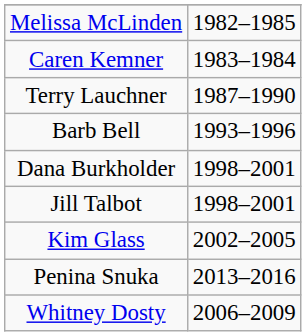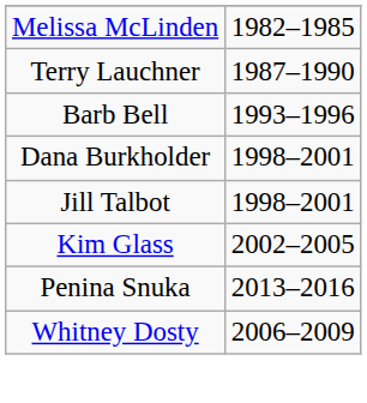 <table class="wikitable sortable" margin:0 0 1em 1em;">
 <tr>
 </tr>
 <tr align="center">
 <td><a href='#'>Melissa McLinden</a></td>
 <td>1982–1985</td>
-</tr>
-<tr align="center">
-<td><a href='#'>Caren Kemner</a></td>
-<td>1983–1984</td>
 </tr>
 <tr align="center">
 <td>Terry Lauchner</td>
 <td>1987–1990</td>
 </tr>
 <tr align="center">
 <td>Barb Bell</td>
 <td>1993–1996</td>
 </tr>
 <tr align="center">
 <td>Dana Burkholder</td>
 <td>1998–2001</td>
 </tr>
 <tr align="center">
 <td>Jill Talbot</td>
 <td>1998–2001</td>
 </tr>
 <tr align="center">
 <td><a href='#'>Kim Glass</a></td>
 <td>2002–2005</td>
 </tr>
 <tr align="center">
 <td>Penina Snuka</td>
 <td>2013–2016</td>
 </tr>
 <tr align="center">
 <td><a href='#'>Whitney Dosty</a></td>
 <td>2006–2009</td>
 </tr>
 </table>
